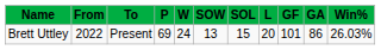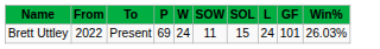 <table class="wikitable plainrowheaders sortable" style="text-align:center">
 <tr>
 <th style="background-color:#00AE42; color:#000000">Name</th>
 <th style="background-color:#00AE42; color:#000000">From</th>
 <th style="background-color:#00AE42; color:#000000" class="unsortable">To</th>
 <th style="background-color:#00AE42; color:#000000">P</th>
 <th style="background-color:#00AE42; color:#000000">W</th>
 <th style="background-color:#00AE42; color:#000000">SOW</th>
 <th style="background-color:#00AE42; color:#000000">SOL</th>
 <th style="background-color:#00AE42; color:#000000">L</th>
 <th style="background-color:#00AE42; color:#000000">GF</th>
-<th style="background-color:#00AE42; color:#000000">GA</th>
 <th style="background-color:#00AE42; color:#000000">Win%</th>
 </tr>
 <tr>
 <td> Brett Uttley</td>
 <td>2022</td>
 <td>Present</td>
 <td>69</td>
 <td>24</td>
-<td>13</td>
+<td>11</td>
 <td>15</td>
-<td>20</td>
+<td>24</td>
 <td>101</td>
-<td>86</td>
 <td>26.03%</td>
 </tr>
 </table>
